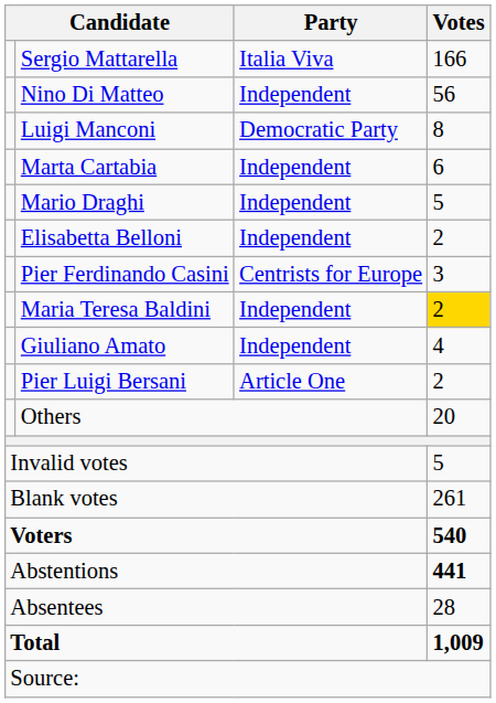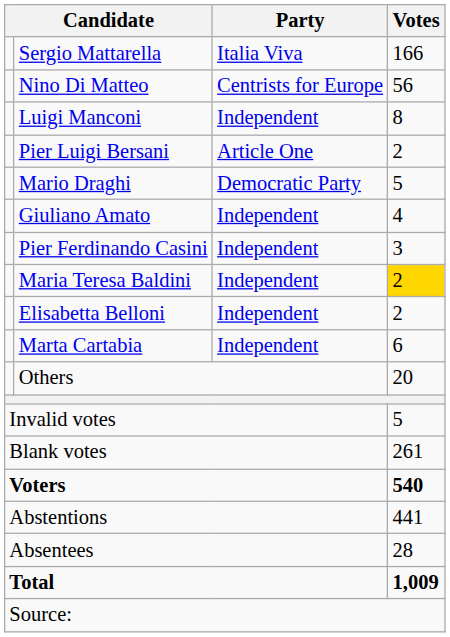 <table class="wikitable mw-collapsible mw-collapsed">
 <tr>
 <th colspan=2>Candidate</th>
 <th>Party</th>
 <th>Votes</th>
 </tr>
 <tr>
 <td bgcolor=></td>
 <td><a href='#'>Sergio Mattarella</a></td>
 <td><a href='#'>Italia Viva</a></td>
 <td>166</td>
 </tr>
 <tr>
 <td bgcolor=></td>
 <td><a href='#'>Nino Di Matteo</a></td>
-<td><a href='#'>Independent</a></td>
+<td><a href='#'>Centrists for Europe</a></td>
 <td>56</td>
 </tr>
 <tr>
 <td bgcolor=></td>
 <td><a href='#'>Luigi Manconi</a></td>
-<td><a href='#'>Democratic Party</a></td>
+<td><a href='#'>Independent</a></td>
 <td>8</td>
 </tr>
 <tr>
 <td bgcolor=></td>
-<td><a href='#'>Marta Cartabia</a></td>
-<td><a href='#'>Independent</a></td>
-<td>6</td>
+<td><a href='#'>Pier Luigi Bersani</a></td>
+<td><a href='#'>Article One</a></td>
+<td>2</td>
 </tr>
 <tr>
 <td bgcolor=></td>
 <td><a href='#'>Mario Draghi</a></td>
-<td><a href='#'>Independent</a></td>
+<td><a href='#'>Democratic Party</a></td>
 <td>5</td>
 </tr>
 <tr>
 <td bgcolor=></td>
-<td><a href='#'>Elisabetta Belloni</a></td>
+<td><a href='#'>Giuliano Amato</a></td>
 <td><a href='#'>Independent</a></td>
-<td>2</td>
+<td>4</td>
 </tr>
 <tr>
 <td bgcolor=></td>
 <td><a href='#'>Pier Ferdinando Casini</a></td>
-<td><a href='#'>Centrists for Europe</a></td>
+<td><a href='#'>Independent</a></td>
 <td>3</td>
 </tr>
 <tr>
 <td bgcolor=></td>
 <td><a href='#'>Maria Teresa Baldini</a></td>
 <td><a href='#'>Independent</a></td>
 <td style="background: gold;">2</td>
 </tr>
 <tr>
 <td bgcolor=></td>
-<td><a href='#'>Giuliano Amato</a></td>
+<td><a href='#'>Elisabetta Belloni</a></td>
 <td><a href='#'>Independent</a></td>
-<td>4</td>
+<td>2</td>
 </tr>
 <tr>
 <td bgcolor=></td>
-<td><a href='#'>Pier Luigi Bersani</a></td>
-<td><a href='#'>Article One</a></td>
-<td>2</td>
+<td><a href='#'>Marta Cartabia</a></td>
+<td><a href='#'>Independent</a></td>
+<td>6</td>
 </tr>
 <tr>
 <td bgcolor=></td>
 <td colspan="2">Others</td>
 <td>20</td>
 </tr>
 <tr>
 <th colspan="4"></th>
 </tr>
 <tr>
 <td colspan="3" style="text-align:left">Invalid votes</td>
 <td>5</td>
 </tr>
 <tr>
 <td colspan="3" style="text-align:left">Blank votes</td>
 <td>261</td>
 </tr>
 <tr>
 <td colspan="3" style="text-align:left"><strong>Voters</strong></td>
 <td><strong>540</strong></td>
 </tr>
 <tr>
 <td colspan="3" style="text-align:left">Abstentions</td>
-<td><strong>441</strong></td>
+<td>441</td>
 </tr>
 <tr>
 <td colspan="3" style="text-align:left">Absentees</td>
 <td>28</td>
 </tr>
 <tr>
 <td colspan="3" style="text-align:left"><strong>Total</strong></td>
 <td><strong>1,009</strong></td>
 </tr>
 <tr>
 <td colspan="4">Source: </td>
 </tr>
 </table>
